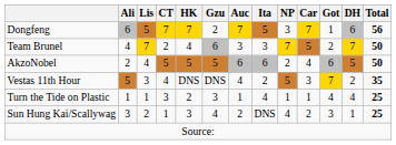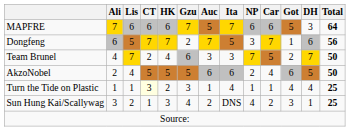 <table class="wikitable" style="text-align: center;">
 <tr>
 <th></th>
 <th>Ali<br></th>
 <th>Lis<br></th>
 <th>CT<br></th>
 <th>HK<br></th>
 <th>Gzu<br></th>
 <th>Auc<br></th>
 <th>Ita<br></th>
 <th>NP<br></th>
 <th>Car<br></th>
 <th>Got<br></th>
 <th>DH<br></th>
 <th>Total</th>
+</tr>
+<tr>
+<td align=left>MAPFRE</td>
+<td style="background-color: gold;">7</td>
+<td style="background-color: silver;">6</td>
+<td style="background-color: silver;">6</td>
+<td style="background-color: silver;">6</td>
+<td style="background-color: gold;">7</td>
+<td style="background-color: #cd7f32;">5</td>
+<td style="background-color: gold;">7</td>
+<td style="background-color: silver;">6</td>
+<td style="background-color: silver;">6</td>
+<td style="background-color: #cd7f32;">5</td>
+<td>3</td>
+<td><strong>64</strong></td>
 </tr>
 <tr>
 <td align=left>Dongfeng</td>
 <td style="background-color: silver;">6</td>
 <td style="background-color: #cd7f32;">5</td>
 <td style="background-color: gold;">7</td>
 <td style="background-color: gold;">7</td>
 <td>2</td>
 <td style="background-color: gold;">7</td>
 <td style="background-color: #cd7f32;">5</td>
 <td>3</td>
 <td style="background-color: gold;">7</td>
 <td>1</td>
 <td style="background-color: silver;">6</td>
 <td><strong>56</strong></td>
 </tr>
 <tr>
 <td align=left>Team Brunel</td>
 <td>4</td>
 <td style="background-color: gold;">7</td>
 <td>2</td>
 <td>4</td>
 <td style="background-color: silver;">6</td>
 <td>3</td>
 <td>3</td>
 <td style="background-color: gold;">7</td>
 <td style="background-color: #cd7f32;">5</td>
 <td>2</td>
 <td style="background-color: gold;">7</td>
 <td><strong>50</strong></td>
 </tr>
 <tr>
 <td align=left>AkzoNobel</td>
 <td>2</td>
 <td>4</td>
 <td style="background-color: #cd7f32;">5</td>
 <td style="background-color: #cd7f32;">5</td>
 <td style="background-color: #cd7f32;">5</td>
 <td style="background-color: silver;">6</td>
 <td style="background-color: silver;">6</td>
 <td>2</td>
 <td>4</td>
 <td style="background-color: silver;">6</td>
 <td style="background-color: #cd7f32;">5</td>
 <td><strong>50</strong></td>
 </tr>
 <tr>
-<td align=left>Vestas 11th Hour</td>
-<td style="background-color: #cd7f32;">5</td>
-<td>3</td>
-<td>4</td>
-<td>DNS</td>
-<td>DNS</td>
-<td>4</td>
-<td>2</td>
-<td style="background-color: #cd7f32;">5</td>
-<td>3</td>
-<td style="background-color: gold;">7</td>
-<td>2</td>
-<td><strong>35</strong></td>
-</tr>
-<tr>
 <td align=left>Turn the Tide on Plastic</td>
 <td>1</td>
 <td>1</td>
-<td>3</td>
+<td style="background: lightyellow;">3</td>
 <td>2</td>
 <td>3</td>
 <td>1</td>
 <td>4</td>
 <td>1</td>
 <td>1</td>
 <td>4</td>
 <td>4</td>
 <td><strong>25</strong></td>
 </tr>
 <tr>
 <td align=left>Sun Hung Kai/Scallywag</td>
 <td>3</td>
 <td>2</td>
 <td>1</td>
 <td>3</td>
 <td>4</td>
 <td>2</td>
 <td>DNS</td>
 <td>4</td>
 <td>2</td>
 <td>3</td>
 <td>1</td>
 <td><strong>25</strong></td>
 </tr>
 <tr>
 <td colspan=13>Source:</td>
 </tr>
 </table>
